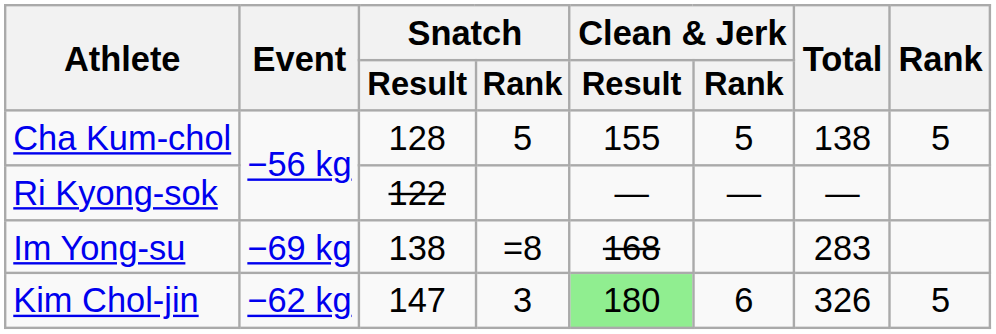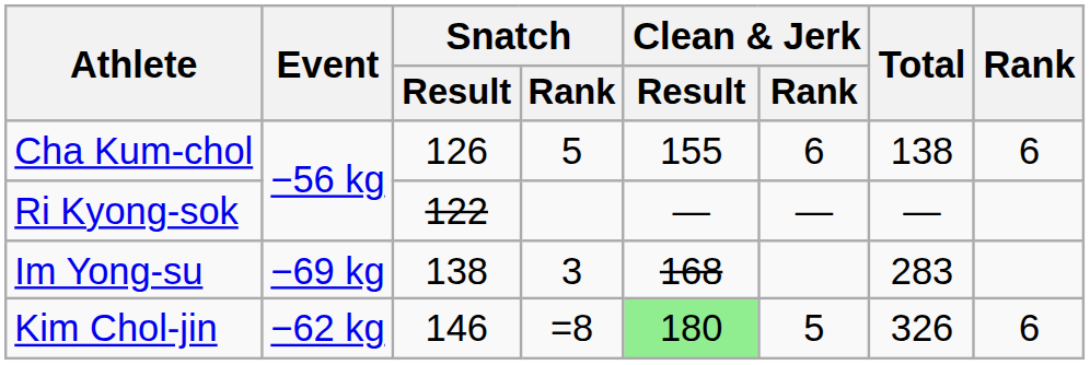 <table class="wikitable" style="font-size:90%">
 <tr>
 <th rowspan="2">Athlete</th>
 <th rowspan="2">Event</th>
 <th colspan="2">Snatch</th>
 <th colspan="2">Clean & Jerk</th>
 <th rowspan="2">Total</th>
 <th rowspan="2">Rank</th>
 </tr>
 <tr style="font-size:95%">
 <th>Result</th>
 <th>Rank</th>
 <th>Result</th>
 <th>Rank</th>
 </tr>
 <tr align=center>
 <td align=left><a href='#'>Cha Kum-chol</a></td>
 <td align=left rowspan=2><a href='#'>−56 kg</a></td>
-<td>128</td>
+<td>126</td>
 <td>5</td>
 <td>155</td>
-<td>5</td>
+<td>6</td>
 <td>138</td>
-<td>5</td>
+<td>6</td>
 </tr>
 <tr align=center>
 <td align=left><a href='#'>Ri Kyong-sok</a></td>
 <td><s>122</s></td>
 <td></td>
 <td>—</td>
 <td>—</td>
 <td>—</td>
 <td></td>
 </tr>
 <tr align=center>
 <td align=left><a href='#'>Im Yong-su</a></td>
 <td align=left><a href='#'>−69 kg</a></td>
 <td>138</td>
-<td>=8</td>
+<td>3</td>
 <td><s>168</s></td>
 <td></td>
 <td>283</td>
 <td></td>
 </tr>
 <tr align=center>
 <td align=left><a href='#'>Kim Chol-jin</a></td>
 <td align=left><a href='#'>−62 kg</a></td>
-<td>147</td>
-<td>3</td>
+<td>146</td>
+<td>=8</td>
 <td style="background: lightgreen;">180</td>
+<td>5</td>
+<td>326</td>
 <td>6</td>
-<td>326</td>
-<td>5</td>
 </tr>
 </table>
